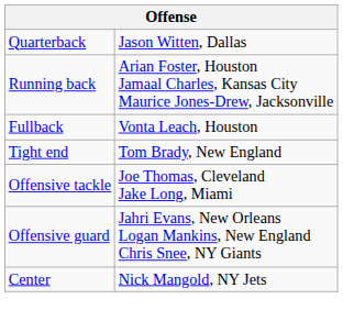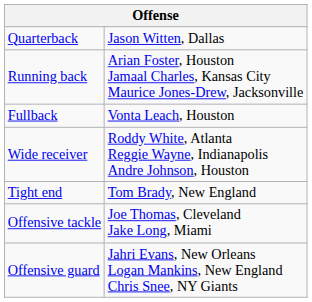 <table class="wikitable">
 <tr>
 <th colspan="2">Offense</th>
 </tr>
 <tr>
 <td><a href='#'>Quarterback</a></td>
 <td><a href='#'>Jason Witten</a>, Dallas</td>
 </tr>
 <tr>
 <td><a href='#'>Running back</a></td>
 <td><a href='#'>Arian Foster</a>, Houston<br><a href='#'>Jamaal Charles</a>, Kansas City<br><a href='#'>Maurice Jones-Drew</a>, Jacksonville</td>
 </tr>
 <tr>
 <td><a href='#'>Fullback</a></td>
 <td><a href='#'>Vonta Leach</a>, Houston</td>
 </tr>
 <tr>
+<td><a href='#'>Wide receiver</a></td>
+<td><a href='#'>Roddy White</a>, Atlanta<br><a href='#'>Reggie Wayne</a>, Indianapolis<br><a href='#'>Andre Johnson</a>, Houston</td>
+</tr>
+<tr>
 <td><a href='#'>Tight end</a></td>
 <td><a href='#'>Tom Brady</a>, New England</td>
 </tr>
 <tr>
 <td><a href='#'>Offensive tackle</a></td>
 <td><a href='#'>Joe Thomas</a>, Cleveland<br><a href='#'>Jake Long</a>, Miami</td>
 </tr>
 <tr>
 <td><a href='#'>Offensive guard</a></td>
 <td><a href='#'>Jahri Evans</a>, New Orleans<br><a href='#'>Logan Mankins</a>, New England<br><a href='#'>Chris Snee</a>, NY Giants</td>
 </tr>
-<tr>
-<td><a href='#'>Center</a></td>
-<td><a href='#'>Nick Mangold</a>, NY Jets</td>
-</tr>
 </table>
